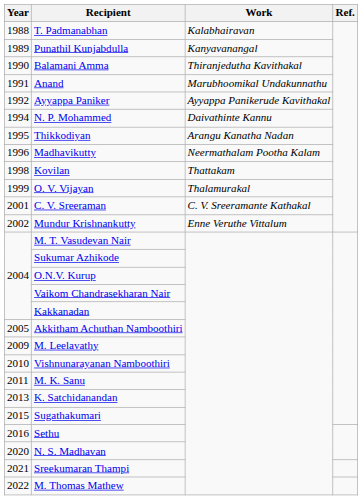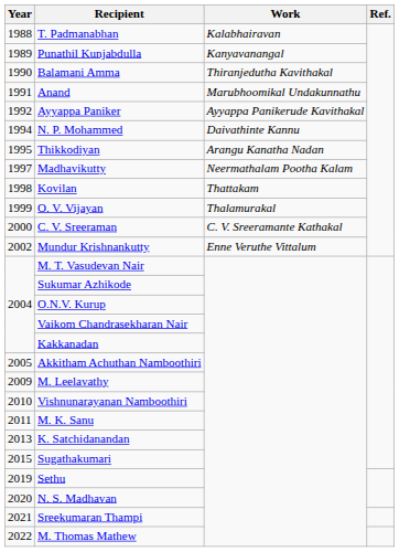 <table class="wikitable">
 <tr>
 <th>Year</th>
 <th>Recipient</th>
 <th>Work</th>
 <th>Ref.</th>
 </tr>
 <tr>
 <td>1988</td>
 <td><a href='#'>T. Padmanabhan</a></td>
 <td><em>Kalabhairavan</em></td>
 <td rowspan = 12></td>
 </tr>
 <tr>
 <td>1989</td>
 <td><a href='#'>Punathil Kunjabdulla</a></td>
 <td><em>Kanyavanangal</em></td>
 </tr>
 <tr>
 <td>1990</td>
 <td><a href='#'>Balamani Amma</a></td>
 <td><em>Thiranjedutha Kavithakal</em></td>
 </tr>
 <tr>
 <td>1991</td>
 <td><a href='#'>Anand</a></td>
 <td><em>Marubhoomikal Undakunnathu</em></td>
 </tr>
 <tr>
 <td>1992</td>
 <td><a href='#'>Ayyappa Paniker</a></td>
 <td><em>Ayyappa Panikerude Kavithakal</em></td>
 </tr>
 <tr>
 <td>1994</td>
 <td><a href='#'>N. P. Mohammed</a></td>
 <td><em>Daivathinte Kannu</em></td>
 </tr>
 <tr>
 <td>1995</td>
 <td><a href='#'>Thikkodiyan</a></td>
 <td><em>Arangu Kanatha Nadan</em></td>
 </tr>
 <tr>
-<td>1996</td>
+<td>1997</td>
 <td><a href='#'>Madhavikutty</a></td>
 <td><em>Neermathalam Pootha Kalam</em></td>
 </tr>
 <tr>
 <td>1998</td>
 <td><a href='#'>Kovilan</a></td>
 <td><em>Thattakam</em></td>
 </tr>
 <tr>
 <td>1999</td>
 <td><a href='#'>O. V. Vijayan</a></td>
 <td><em>Thalamurakal</em></td>
 </tr>
 <tr>
-<td>2001</td>
+<td>2000</td>
 <td><a href='#'>C. V. Sreeraman</a></td>
 <td><em>C. V. Sreeramante Kathakal</em></td>
 </tr>
 <tr>
 <td>2002</td>
 <td><a href='#'>Mundur Krishnankutty</a></td>
 <td><em>Enne Veruthe Vittalum</em></td>
 </tr>
 <tr>
 <td rowspan = 5>2004</td>
 <td><a href='#'>M. T. Vasudevan Nair</a></td>
 <td rowspan = 15></td>
 <td rowspan = 11></td>
 </tr>
 <tr>
 <td><a href='#'>Sukumar Azhikode</a></td>
 </tr>
 <tr>
 <td><a href='#'>O.N.V. Kurup</a></td>
 </tr>
 <tr>
 <td><a href='#'>Vaikom Chandrasekharan Nair</a></td>
 </tr>
 <tr>
 <td><a href='#'>Kakkanadan</a></td>
 </tr>
 <tr>
 <td>2005</td>
 <td><a href='#'>Akkitham Achuthan Namboothiri</a></td>
 </tr>
 <tr>
 <td>2009</td>
 <td><a href='#'>M. Leelavathy</a></td>
 </tr>
 <tr>
 <td>2010</td>
 <td><a href='#'>Vishnunarayanan Namboothiri</a></td>
 </tr>
 <tr>
 <td>2011</td>
 <td><a href='#'>M. K. Sanu</a></td>
 </tr>
 <tr>
 <td>2013</td>
 <td><a href='#'>K. Satchidanandan</a></td>
 </tr>
 <tr>
 <td>2015</td>
 <td><a href='#'>Sugathakumari</a></td>
 </tr>
 <tr>
-<td>2016</td>
+<td>2019</td>
 <td><a href='#'>Sethu</a></td>
 <td rowspan = 2></td>
 </tr>
 <tr>
 <td>2020</td>
 <td><a href='#'>N. S. Madhavan</a></td>
 </tr>
 <tr>
 <td>2021</td>
 <td><a href='#'>Sreekumaran Thampi</a></td>
 <td></td>
 </tr>
 <tr>
 <td>2022</td>
 <td><a href='#'>M. Thomas Mathew</a></td>
 <td></td>
 </tr>
 </table>
